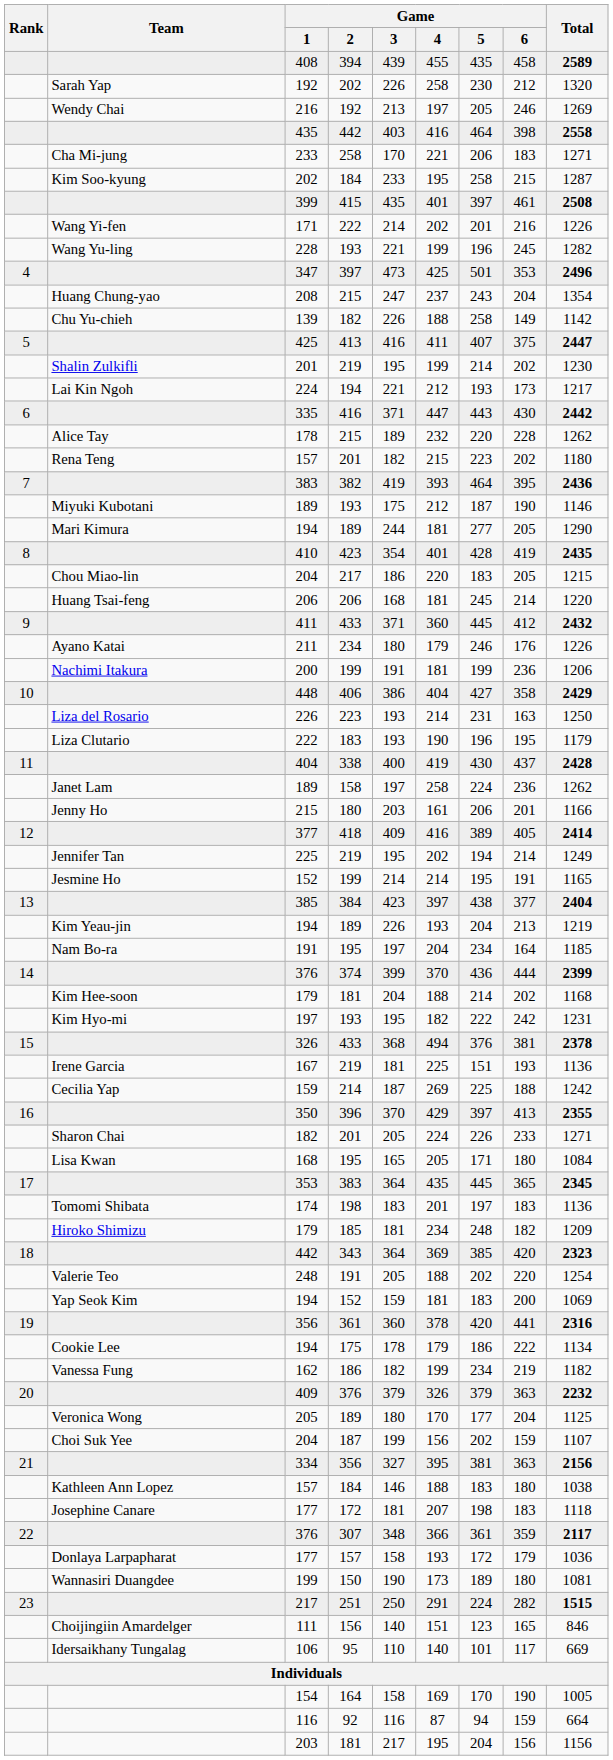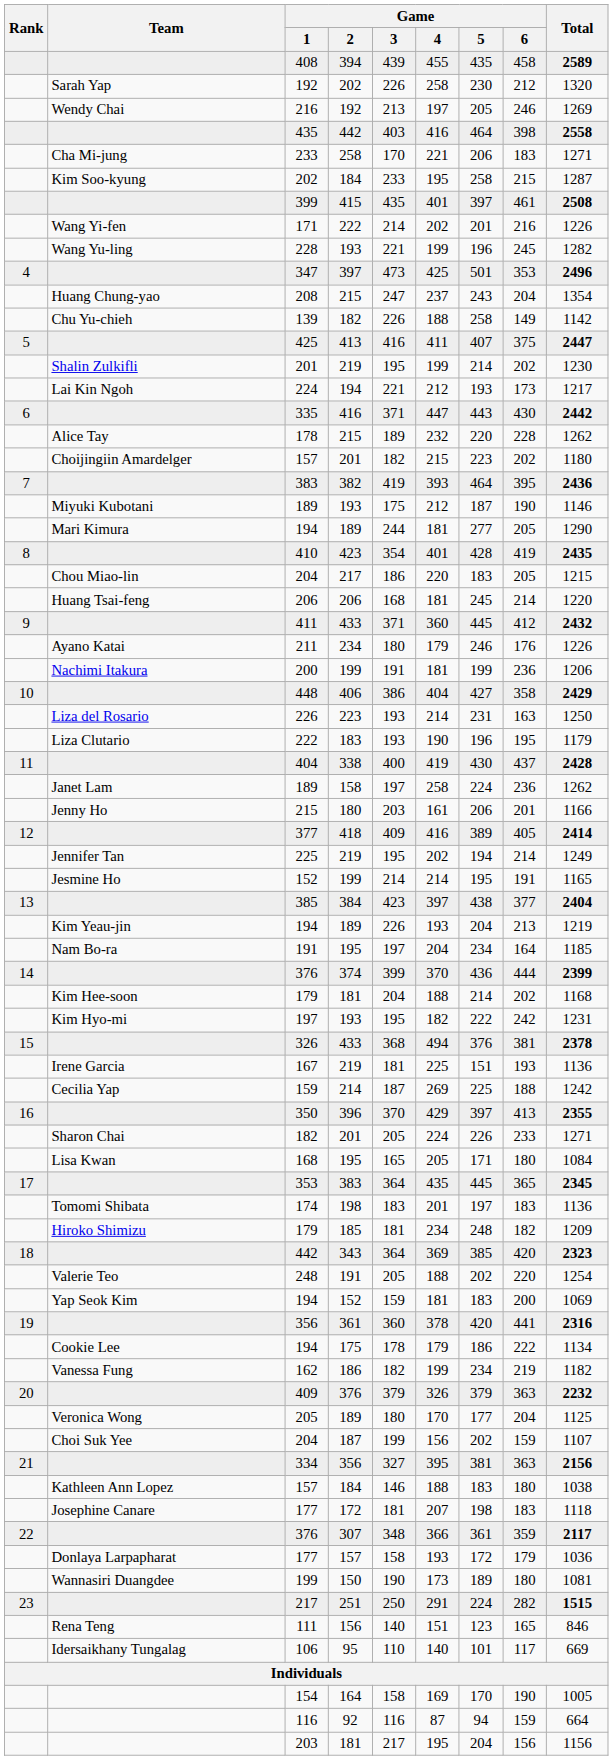 <table class=wikitable style="text-align:center">
 <tr>
 <th rowspan="2" width=40>Rank</th>
 <th rowspan="2" width=250>Team</th>
 <th colspan="6">Game</th>
 <th rowspan="2" width=60>Total</th>
 </tr>
 <tr>
 <th width=40>1</th>
 <th width=40>2</th>
 <th width=40>3</th>
 <th width=40>4</th>
 <th width=40>5</th>
 <th width=40>6</th>
 </tr>
 <tr bgcolor=eeeeee>
 <td></td>
 <td align="left"></td>
 <td>408</td>
 <td>394</td>
 <td>439</td>
 <td>455</td>
 <td>435</td>
 <td>458</td>
 <td><strong>2589</strong></td>
 </tr>
 <tr>
 <td></td>
 <td align=left>Sarah Yap</td>
 <td>192</td>
 <td>202</td>
 <td>226</td>
 <td>258</td>
 <td>230</td>
 <td>212</td>
 <td>1320</td>
 </tr>
 <tr>
 <td></td>
 <td align=left>Wendy Chai</td>
 <td>216</td>
 <td>192</td>
 <td>213</td>
 <td>197</td>
 <td>205</td>
 <td>246</td>
 <td>1269</td>
 </tr>
 <tr bgcolor=eeeeee>
 <td></td>
 <td align="left"></td>
 <td>435</td>
 <td>442</td>
 <td>403</td>
 <td>416</td>
 <td>464</td>
 <td>398</td>
 <td><strong>2558</strong></td>
 </tr>
 <tr>
 <td></td>
 <td align=left>Cha Mi-jung</td>
 <td>233</td>
 <td>258</td>
 <td>170</td>
 <td>221</td>
 <td>206</td>
 <td>183</td>
 <td>1271</td>
 </tr>
 <tr>
 <td></td>
 <td align=left>Kim Soo-kyung</td>
 <td>202</td>
 <td>184</td>
 <td>233</td>
 <td>195</td>
 <td>258</td>
 <td>215</td>
 <td>1287</td>
 </tr>
 <tr bgcolor=eeeeee>
 <td></td>
 <td align="left"></td>
 <td>399</td>
 <td>415</td>
 <td>435</td>
 <td>401</td>
 <td>397</td>
 <td>461</td>
 <td><strong>2508</strong></td>
 </tr>
 <tr>
 <td></td>
 <td align=left>Wang Yi-fen</td>
 <td>171</td>
 <td>222</td>
 <td>214</td>
 <td>202</td>
 <td>201</td>
 <td>216</td>
 <td>1226</td>
 </tr>
 <tr>
 <td></td>
 <td align=left>Wang Yu-ling</td>
 <td>228</td>
 <td>193</td>
 <td>221</td>
 <td>199</td>
 <td>196</td>
 <td>245</td>
 <td>1282</td>
 </tr>
 <tr bgcolor=eeeeee>
 <td>4</td>
 <td align="left"></td>
 <td>347</td>
 <td>397</td>
 <td>473</td>
 <td>425</td>
 <td>501</td>
 <td>353</td>
 <td><strong>2496</strong></td>
 </tr>
 <tr>
 <td></td>
 <td align=left>Huang Chung-yao</td>
 <td>208</td>
 <td>215</td>
 <td>247</td>
 <td>237</td>
 <td>243</td>
 <td>204</td>
 <td>1354</td>
 </tr>
 <tr>
 <td></td>
 <td align=left>Chu Yu-chieh</td>
 <td>139</td>
 <td>182</td>
 <td>226</td>
 <td>188</td>
 <td>258</td>
 <td>149</td>
 <td>1142</td>
 </tr>
 <tr bgcolor=eeeeee>
 <td>5</td>
 <td align="left"></td>
 <td>425</td>
 <td>413</td>
 <td>416</td>
 <td>411</td>
 <td>407</td>
 <td>375</td>
 <td><strong>2447</strong></td>
 </tr>
 <tr>
 <td></td>
 <td align=left><a href='#'>Shalin Zulkifli</a></td>
 <td>201</td>
 <td>219</td>
 <td>195</td>
 <td>199</td>
 <td>214</td>
 <td>202</td>
 <td>1230</td>
 </tr>
 <tr>
 <td></td>
 <td align=left>Lai Kin Ngoh</td>
 <td>224</td>
 <td>194</td>
 <td>221</td>
 <td>212</td>
 <td>193</td>
 <td>173</td>
 <td>1217</td>
 </tr>
 <tr bgcolor=eeeeee>
 <td>6</td>
 <td align="left"></td>
 <td>335</td>
 <td>416</td>
 <td>371</td>
 <td>447</td>
 <td>443</td>
 <td>430</td>
 <td><strong>2442</strong></td>
 </tr>
 <tr>
 <td></td>
 <td align=left>Alice Tay</td>
 <td>178</td>
 <td>215</td>
 <td>189</td>
 <td>232</td>
 <td>220</td>
 <td>228</td>
 <td>1262</td>
 </tr>
 <tr>
 <td></td>
-<td align=left>Rena Teng</td>
+<td align=left>Choijingiin Amardelger</td>
 <td>157</td>
 <td>201</td>
 <td>182</td>
 <td>215</td>
 <td>223</td>
 <td>202</td>
 <td>1180</td>
 </tr>
 <tr bgcolor=eeeeee>
 <td>7</td>
 <td align="left"></td>
 <td>383</td>
 <td>382</td>
 <td>419</td>
 <td>393</td>
 <td>464</td>
 <td>395</td>
 <td><strong>2436</strong></td>
 </tr>
 <tr>
 <td></td>
 <td align=left>Miyuki Kubotani</td>
 <td>189</td>
 <td>193</td>
 <td>175</td>
 <td>212</td>
 <td>187</td>
 <td>190</td>
 <td>1146</td>
 </tr>
 <tr>
 <td></td>
 <td align=left>Mari Kimura</td>
 <td>194</td>
 <td>189</td>
 <td>244</td>
 <td>181</td>
 <td>277</td>
 <td>205</td>
 <td>1290</td>
 </tr>
 <tr bgcolor=eeeeee>
 <td>8</td>
 <td align="left"></td>
 <td>410</td>
 <td>423</td>
 <td>354</td>
 <td>401</td>
 <td>428</td>
 <td>419</td>
 <td><strong>2435</strong></td>
 </tr>
 <tr>
 <td></td>
 <td align=left>Chou Miao-lin</td>
 <td>204</td>
 <td>217</td>
 <td>186</td>
 <td>220</td>
 <td>183</td>
 <td>205</td>
 <td>1215</td>
 </tr>
 <tr>
 <td></td>
 <td align=left>Huang Tsai-feng</td>
 <td>206</td>
 <td>206</td>
 <td>168</td>
 <td>181</td>
 <td>245</td>
 <td>214</td>
 <td>1220</td>
 </tr>
 <tr bgcolor=eeeeee>
 <td>9</td>
 <td align="left"></td>
 <td>411</td>
 <td>433</td>
 <td>371</td>
 <td>360</td>
 <td>445</td>
 <td>412</td>
 <td><strong>2432</strong></td>
 </tr>
 <tr>
 <td></td>
 <td align=left>Ayano Katai</td>
 <td>211</td>
 <td>234</td>
 <td>180</td>
 <td>179</td>
 <td>246</td>
 <td>176</td>
 <td>1226</td>
 </tr>
 <tr>
 <td></td>
 <td align=left><a href='#'>Nachimi Itakura</a></td>
 <td>200</td>
 <td>199</td>
 <td>191</td>
 <td>181</td>
 <td>199</td>
 <td>236</td>
 <td>1206</td>
 </tr>
 <tr bgcolor=eeeeee>
 <td>10</td>
 <td align="left"></td>
 <td>448</td>
 <td>406</td>
 <td>386</td>
 <td>404</td>
 <td>427</td>
 <td>358</td>
 <td><strong>2429</strong></td>
 </tr>
 <tr>
 <td></td>
 <td align=left><a href='#'>Liza del Rosario</a></td>
 <td>226</td>
 <td>223</td>
 <td>193</td>
 <td>214</td>
 <td>231</td>
 <td>163</td>
 <td>1250</td>
 </tr>
 <tr>
 <td></td>
 <td align=left>Liza Clutario</td>
 <td>222</td>
 <td>183</td>
 <td>193</td>
 <td>190</td>
 <td>196</td>
 <td>195</td>
 <td>1179</td>
 </tr>
 <tr bgcolor=eeeeee>
 <td>11</td>
 <td align="left"></td>
 <td>404</td>
 <td>338</td>
 <td>400</td>
 <td>419</td>
 <td>430</td>
 <td>437</td>
 <td><strong>2428</strong></td>
 </tr>
 <tr>
 <td></td>
 <td align=left>Janet Lam</td>
 <td>189</td>
 <td>158</td>
 <td>197</td>
 <td>258</td>
 <td>224</td>
 <td>236</td>
 <td>1262</td>
 </tr>
 <tr>
 <td></td>
 <td align=left>Jenny Ho</td>
 <td>215</td>
 <td>180</td>
 <td>203</td>
 <td>161</td>
 <td>206</td>
 <td>201</td>
 <td>1166</td>
 </tr>
 <tr bgcolor=eeeeee>
 <td>12</td>
 <td align="left"></td>
 <td>377</td>
 <td>418</td>
 <td>409</td>
 <td>416</td>
 <td>389</td>
 <td>405</td>
 <td><strong>2414</strong></td>
 </tr>
 <tr>
 <td></td>
 <td align=left>Jennifer Tan</td>
 <td>225</td>
 <td>219</td>
 <td>195</td>
 <td>202</td>
 <td>194</td>
 <td>214</td>
 <td>1249</td>
 </tr>
 <tr>
 <td></td>
 <td align=left>Jesmine Ho</td>
 <td>152</td>
 <td>199</td>
 <td>214</td>
 <td>214</td>
 <td>195</td>
 <td>191</td>
 <td>1165</td>
 </tr>
 <tr bgcolor=eeeeee>
 <td>13</td>
 <td align="left"></td>
 <td>385</td>
 <td>384</td>
 <td>423</td>
 <td>397</td>
 <td>438</td>
 <td>377</td>
 <td><strong>2404</strong></td>
 </tr>
 <tr>
 <td></td>
 <td align=left>Kim Yeau-jin</td>
 <td>194</td>
 <td>189</td>
 <td>226</td>
 <td>193</td>
 <td>204</td>
 <td>213</td>
 <td>1219</td>
 </tr>
 <tr>
 <td></td>
 <td align=left>Nam Bo-ra</td>
 <td>191</td>
 <td>195</td>
 <td>197</td>
 <td>204</td>
 <td>234</td>
 <td>164</td>
 <td>1185</td>
 </tr>
 <tr bgcolor=eeeeee>
 <td>14</td>
 <td align="left"></td>
 <td>376</td>
 <td>374</td>
 <td>399</td>
 <td>370</td>
 <td>436</td>
 <td>444</td>
 <td><strong>2399</strong></td>
 </tr>
 <tr>
 <td></td>
 <td align=left>Kim Hee-soon</td>
 <td>179</td>
 <td>181</td>
 <td>204</td>
 <td>188</td>
 <td>214</td>
 <td>202</td>
 <td>1168</td>
 </tr>
 <tr>
 <td></td>
 <td align=left>Kim Hyo-mi</td>
 <td>197</td>
 <td>193</td>
 <td>195</td>
 <td>182</td>
 <td>222</td>
 <td>242</td>
 <td>1231</td>
 </tr>
 <tr bgcolor=eeeeee>
 <td>15</td>
 <td align="left"></td>
 <td>326</td>
 <td>433</td>
 <td>368</td>
 <td>494</td>
 <td>376</td>
 <td>381</td>
 <td><strong>2378</strong></td>
 </tr>
 <tr>
 <td></td>
 <td align=left>Irene Garcia</td>
 <td>167</td>
 <td>219</td>
 <td>181</td>
 <td>225</td>
 <td>151</td>
 <td>193</td>
 <td>1136</td>
 </tr>
 <tr>
 <td></td>
 <td align=left>Cecilia Yap</td>
 <td>159</td>
 <td>214</td>
 <td>187</td>
 <td>269</td>
 <td>225</td>
 <td>188</td>
 <td>1242</td>
 </tr>
 <tr bgcolor=eeeeee>
 <td>16</td>
 <td align="left"></td>
 <td>350</td>
 <td>396</td>
 <td>370</td>
 <td>429</td>
 <td>397</td>
 <td>413</td>
 <td><strong>2355</strong></td>
 </tr>
 <tr>
 <td></td>
 <td align=left>Sharon Chai</td>
 <td>182</td>
 <td>201</td>
 <td>205</td>
 <td>224</td>
 <td>226</td>
 <td>233</td>
 <td>1271</td>
 </tr>
 <tr>
 <td></td>
 <td align=left>Lisa Kwan</td>
 <td>168</td>
 <td>195</td>
 <td>165</td>
 <td>205</td>
 <td>171</td>
 <td>180</td>
 <td>1084</td>
 </tr>
 <tr bgcolor=eeeeee>
 <td>17</td>
 <td align="left"></td>
 <td>353</td>
 <td>383</td>
 <td>364</td>
 <td>435</td>
 <td>445</td>
 <td>365</td>
 <td><strong>2345</strong></td>
 </tr>
 <tr>
 <td></td>
 <td align=left>Tomomi Shibata</td>
 <td>174</td>
 <td>198</td>
 <td>183</td>
 <td>201</td>
 <td>197</td>
 <td>183</td>
 <td>1136</td>
 </tr>
 <tr>
 <td></td>
 <td align=left><a href='#'>Hiroko Shimizu</a></td>
 <td>179</td>
 <td>185</td>
 <td>181</td>
 <td>234</td>
 <td>248</td>
 <td>182</td>
 <td>1209</td>
 </tr>
 <tr bgcolor=eeeeee>
 <td>18</td>
 <td align="left"></td>
 <td>442</td>
 <td>343</td>
 <td>364</td>
 <td>369</td>
 <td>385</td>
 <td>420</td>
 <td><strong>2323</strong></td>
 </tr>
 <tr>
 <td></td>
 <td align=left>Valerie Teo</td>
 <td>248</td>
 <td>191</td>
 <td>205</td>
 <td>188</td>
 <td>202</td>
 <td>220</td>
 <td>1254</td>
 </tr>
 <tr>
 <td></td>
 <td align=left>Yap Seok Kim</td>
 <td>194</td>
 <td>152</td>
 <td>159</td>
 <td>181</td>
 <td>183</td>
 <td>200</td>
 <td>1069</td>
 </tr>
 <tr bgcolor=eeeeee>
 <td>19</td>
 <td align="left"></td>
 <td>356</td>
 <td>361</td>
 <td>360</td>
 <td>378</td>
 <td>420</td>
 <td>441</td>
 <td><strong>2316</strong></td>
 </tr>
 <tr>
 <td></td>
 <td align=left>Cookie Lee</td>
 <td>194</td>
 <td>175</td>
 <td>178</td>
 <td>179</td>
 <td>186</td>
 <td>222</td>
 <td>1134</td>
 </tr>
 <tr>
 <td></td>
 <td align=left>Vanessa Fung</td>
 <td>162</td>
 <td>186</td>
 <td>182</td>
 <td>199</td>
 <td>234</td>
 <td>219</td>
 <td>1182</td>
 </tr>
 <tr bgcolor=eeeeee>
 <td>20</td>
 <td align="left"></td>
 <td>409</td>
 <td>376</td>
 <td>379</td>
 <td>326</td>
 <td>379</td>
 <td>363</td>
 <td><strong>2232</strong></td>
 </tr>
 <tr>
 <td></td>
 <td align=left>Veronica Wong</td>
 <td>205</td>
 <td>189</td>
 <td>180</td>
 <td>170</td>
 <td>177</td>
 <td>204</td>
 <td>1125</td>
 </tr>
 <tr>
 <td></td>
 <td align=left>Choi Suk Yee</td>
 <td>204</td>
 <td>187</td>
 <td>199</td>
 <td>156</td>
 <td>202</td>
 <td>159</td>
 <td>1107</td>
 </tr>
 <tr bgcolor=eeeeee>
 <td>21</td>
 <td align="left"></td>
 <td>334</td>
 <td>356</td>
 <td>327</td>
 <td>395</td>
 <td>381</td>
 <td>363</td>
 <td><strong>2156</strong></td>
 </tr>
 <tr>
 <td></td>
 <td align=left>Kathleen Ann Lopez</td>
 <td>157</td>
 <td>184</td>
 <td>146</td>
 <td>188</td>
 <td>183</td>
 <td>180</td>
 <td>1038</td>
 </tr>
 <tr>
 <td></td>
 <td align=left>Josephine Canare</td>
 <td>177</td>
 <td>172</td>
 <td>181</td>
 <td>207</td>
 <td>198</td>
 <td>183</td>
 <td>1118</td>
 </tr>
 <tr bgcolor=eeeeee>
 <td>22</td>
 <td align="left"></td>
 <td>376</td>
 <td>307</td>
 <td>348</td>
 <td>366</td>
 <td>361</td>
 <td>359</td>
 <td><strong>2117</strong></td>
 </tr>
 <tr>
 <td></td>
 <td align=left>Donlaya Larpapharat</td>
 <td>177</td>
 <td>157</td>
 <td>158</td>
 <td>193</td>
 <td>172</td>
 <td>179</td>
 <td>1036</td>
 </tr>
 <tr>
 <td></td>
 <td align=left>Wannasiri Duangdee</td>
 <td>199</td>
 <td>150</td>
 <td>190</td>
 <td>173</td>
 <td>189</td>
 <td>180</td>
 <td>1081</td>
 </tr>
 <tr bgcolor=eeeeee>
 <td>23</td>
 <td align="left"></td>
 <td>217</td>
 <td>251</td>
 <td>250</td>
 <td>291</td>
 <td>224</td>
 <td>282</td>
 <td><strong>1515</strong></td>
 </tr>
 <tr>
 <td></td>
-<td align=left>Choijingiin Amardelger</td>
+<td align=left>Rena Teng</td>
 <td>111</td>
 <td>156</td>
 <td>140</td>
 <td>151</td>
 <td>123</td>
 <td>165</td>
 <td>846</td>
 </tr>
 <tr>
 <td></td>
 <td align=left>Idersaikhany Tungalag</td>
 <td>106</td>
 <td>95</td>
 <td>110</td>
 <td>140</td>
 <td>101</td>
 <td>117</td>
 <td>669</td>
 </tr>
 <tr>
 <th colspan="9">Individuals</th>
 </tr>
 <tr>
 <td></td>
 <td align="left"></td>
 <td>154</td>
 <td>164</td>
 <td>158</td>
 <td>169</td>
 <td>170</td>
 <td>190</td>
 <td>1005</td>
 </tr>
 <tr>
 <td></td>
 <td align="left"></td>
 <td>116</td>
 <td>92</td>
 <td>116</td>
 <td>87</td>
 <td>94</td>
 <td>159</td>
 <td>664</td>
 </tr>
 <tr>
 <td></td>
 <td align="left"></td>
 <td>203</td>
 <td>181</td>
 <td>217</td>
 <td>195</td>
 <td>204</td>
 <td>156</td>
 <td>1156</td>
 </tr>
 </table>
